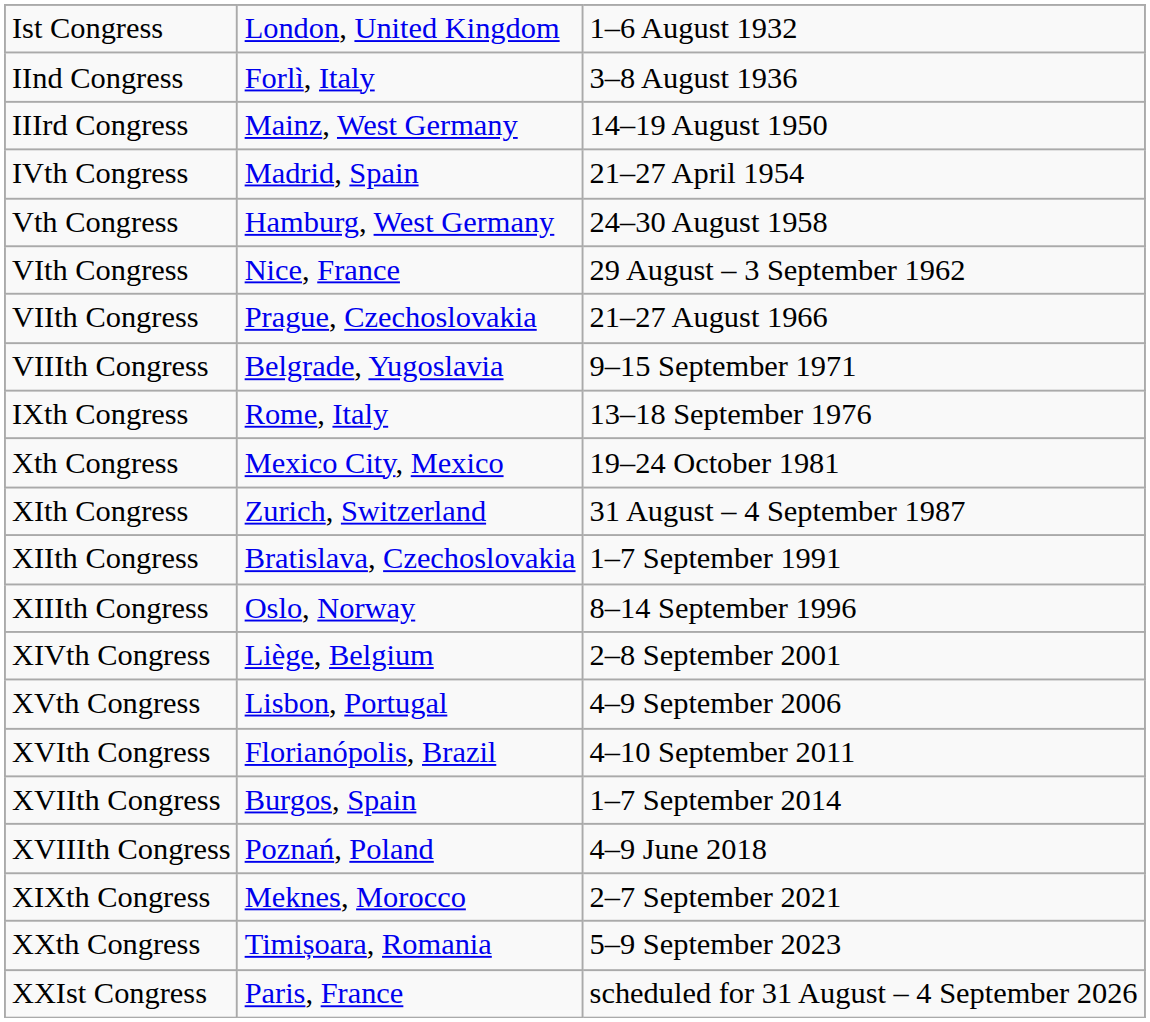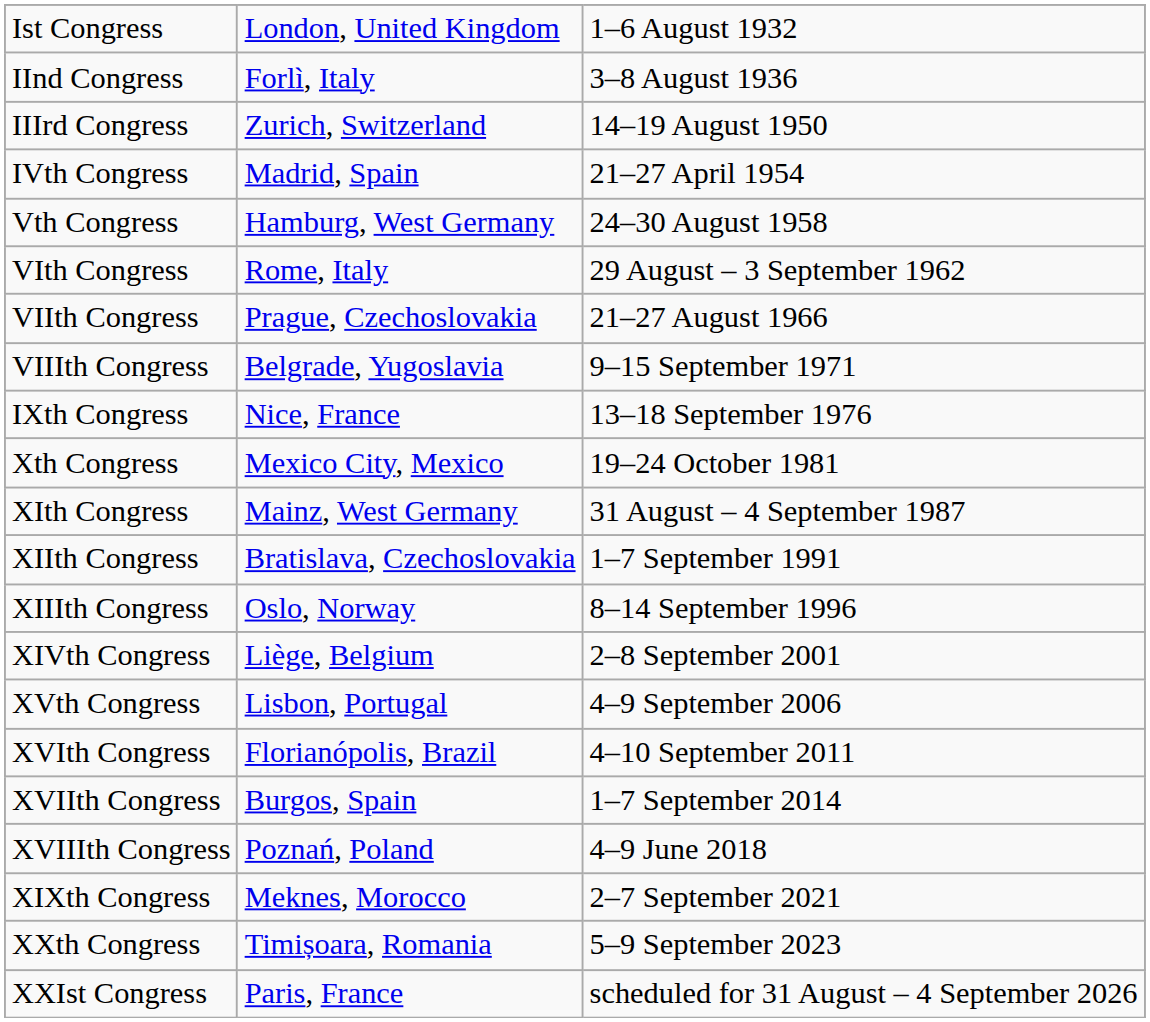 <table class="wikitable">
 <tr>
 <td>Ist Congress</td>
 <td><a href='#'>London</a>, <a href='#'>United Kingdom</a></td>
 <td>1–6 August 1932</td>
 </tr>
 <tr>
 <td>IInd Congress</td>
 <td><a href='#'>Forlì</a>, <a href='#'>Italy</a></td>
 <td>3–8 August 1936</td>
 </tr>
 <tr>
 <td>IIIrd Congress</td>
-<td><a href='#'>Mainz</a>, <a href='#'>West Germany</a></td>
+<td><a href='#'>Zurich</a>, <a href='#'>Switzerland</a></td>
 <td>14–19 August 1950</td>
 </tr>
 <tr>
 <td>IVth Congress</td>
 <td><a href='#'>Madrid</a>, <a href='#'>Spain</a></td>
 <td>21–27 April 1954</td>
 </tr>
 <tr>
 <td>Vth Congress</td>
 <td><a href='#'>Hamburg</a>, <a href='#'>West Germany</a></td>
 <td>24–30 August 1958</td>
 </tr>
 <tr>
 <td>VIth Congress</td>
-<td><a href='#'>Nice</a>, <a href='#'>France</a></td>
+<td><a href='#'>Rome</a>, <a href='#'>Italy</a></td>
 <td>29 August – 3 September 1962</td>
 </tr>
 <tr>
 <td>VIIth Congress</td>
 <td><a href='#'>Prague</a>, <a href='#'>Czechoslovakia</a></td>
 <td>21–27 August 1966</td>
 </tr>
 <tr>
 <td>VIIIth Congress</td>
 <td><a href='#'>Belgrade</a>, <a href='#'>Yugoslavia</a></td>
 <td>9–15 September 1971</td>
 </tr>
 <tr>
 <td>IXth Congress</td>
-<td><a href='#'>Rome</a>, <a href='#'>Italy</a></td>
+<td><a href='#'>Nice</a>, <a href='#'>France</a></td>
 <td>13–18 September 1976</td>
 </tr>
 <tr>
 <td>Xth Congress</td>
 <td><a href='#'>Mexico City</a>, <a href='#'>Mexico</a></td>
 <td>19–24 October 1981</td>
 </tr>
 <tr>
 <td>XIth Congress</td>
-<td><a href='#'>Zurich</a>, <a href='#'>Switzerland</a></td>
+<td><a href='#'>Mainz</a>, <a href='#'>West Germany</a></td>
 <td>31 August – 4 September 1987</td>
 </tr>
 <tr>
 <td>XIIth Congress</td>
 <td><a href='#'>Bratislava</a>, <a href='#'>Czechoslovakia</a></td>
 <td>1–7 September 1991</td>
 </tr>
 <tr>
 <td>XIIIth Congress</td>
 <td><a href='#'>Oslo</a>, <a href='#'>Norway</a></td>
 <td>8–14 September 1996</td>
 </tr>
 <tr>
 <td>XIVth Congress</td>
 <td><a href='#'>Liège</a>, <a href='#'>Belgium</a></td>
 <td>2–8 September 2001</td>
 </tr>
 <tr>
 <td>XVth Congress</td>
 <td><a href='#'>Lisbon</a>, <a href='#'>Portugal</a></td>
 <td>4–9 September 2006</td>
 </tr>
 <tr>
 <td>XVIth Congress</td>
 <td><a href='#'>Florianópolis</a>, <a href='#'>Brazil</a></td>
 <td>4–10 September 2011</td>
 </tr>
 <tr>
 <td>XVIIth Congress</td>
 <td><a href='#'>Burgos</a>, <a href='#'>Spain</a></td>
 <td>1–7 September 2014</td>
 </tr>
 <tr>
 <td>XVIIIth Congress</td>
 <td><a href='#'>Poznań</a>, <a href='#'>Poland</a></td>
 <td>4–9 June 2018</td>
 </tr>
 <tr>
 <td>XIXth Congress</td>
 <td><a href='#'>Meknes</a>, <a href='#'>Morocco</a></td>
 <td>2–7 September 2021</td>
 </tr>
 <tr>
 <td>XXth Congress</td>
 <td><a href='#'>Timișoara</a>, <a href='#'>Romania</a></td>
 <td>5–9 September 2023</td>
 </tr>
 <tr>
 <td>XXIst Congress</td>
 <td><a href='#'>Paris</a>, <a href='#'>France</a></td>
 <td>scheduled for 31 August – 4 September 2026</td>
 </tr>
 </table>
